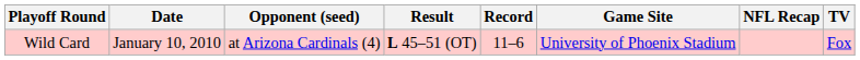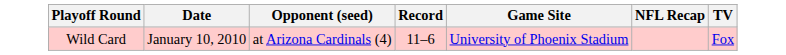 <table class="wikitable"  style="margin:auto;">
 <tr>
 <th>Playoff Round</th>
 <th>Date</th>
 <th>Opponent (seed)</th>
-<th>Result</th>
 <th>Record</th>
 <th>Game Site</th>
 <th>NFL Recap</th>
 <th>TV</th>
 </tr>
 <tr style="background:#fcc;">
 <td align=center>Wild Card</td>
 <td>January 10, 2010</td>
 <td>at <a href='#'>Arizona Cardinals</a> (4)</td>
-<td style="text-align:center;"><strong>L</strong> 45–51 (OT)</td>
 <td style="text-align:center;">11–6</td>
 <td><a href='#'>University of Phoenix Stadium</a></td>
 <td></td>
 <td><a href='#'>Fox</a></td>
 </tr>
 </table>
